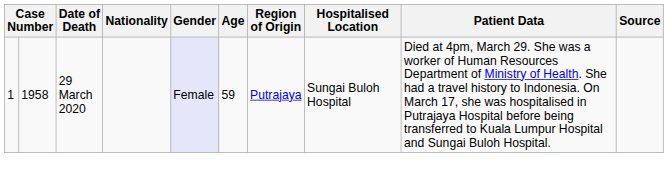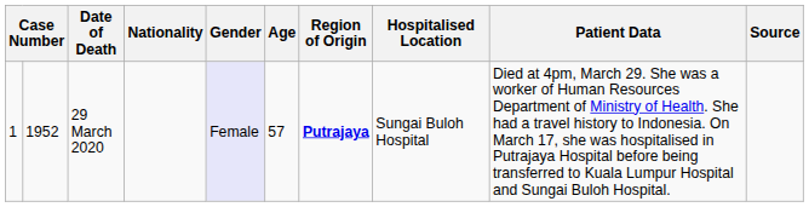 <table class="wikitable sortable mw-collapsible mw-collapsed">
 <tr>
 <th colspan="2">Case Number</th>
 <th ! width=8%>Date of Death</th>
 <th ! width=8%>Nationality</th>
 <th ! width=5%>Gender</th>
 <th ! width=4%>Age</th>
 <th ! width=8%>Region of Origin</th>
 <th ! width=17%>Hospitalised Location</th>
 <th ! width=50%>Patient Data</th>
 <th ! width=5%>Source</th>
 </tr>
 <tr>
 <td>1</td>
-<td>1958</td>
+<td>1952</td>
 <td>29 March 2020</td>
 <td></td>
 <td style="background: lavender;">Female</td>
-<td>59</td>
-<td> <a href='#'>Putrajaya</a></td>
+<td>57</td>
+<td><strong> <a href='#'>Putrajaya</a></strong></td>
 <td> Sungai Buloh Hospital</td>
 <td>Died at 4pm, March 29. She was a worker of Human Resources Department of <a href='#'>Ministry of Health</a>. She had a travel history to Indonesia. On March 17, she was hospitalised in Putrajaya Hospital before being transferred to Kuala Lumpur Hospital and Sungai Buloh Hospital.</td>
 <td></td>
 </tr>
 </table>
